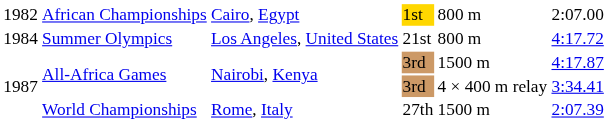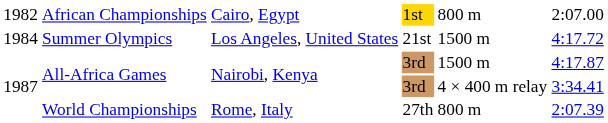 <table>
 <tr>
 <td>1982</td>
 <td><a href='#'>African Championships</a></td>
 <td><a href='#'>Cairo</a>, <a href='#'>Egypt</a></td>
 <td bgcolor=gold>1st</td>
 <td>800 m</td>
 <td>2:07.00</td>
 </tr>
 <tr>
 <td>1984</td>
 <td><a href='#'>Summer Olympics</a></td>
 <td><a href='#'>Los Angeles</a>, <a href='#'>United States</a></td>
 <td>21st</td>
-<td>800 m</td>
+<td>1500 m</td>
 <td><a href='#'>4:17.72</a></td>
 </tr>
 <tr>
 <td rowspan=3>1987</td>
 <td rowspan=2><a href='#'>All-Africa Games</a></td>
 <td rowspan=2><a href='#'>Nairobi</a>, <a href='#'>Kenya</a></td>
 <td bgcolor=cc9966>3rd</td>
 <td>1500 m</td>
 <td><a href='#'>4:17.87</a></td>
 </tr>
 <tr>
 <td bgcolor=cc9966>3rd</td>
 <td>4 × 400 m relay</td>
 <td><a href='#'>3:34.41</a></td>
 </tr>
 <tr>
 <td><a href='#'>World Championships</a></td>
 <td><a href='#'>Rome</a>, <a href='#'>Italy</a></td>
 <td>27th</td>
-<td>1500 m</td>
+<td>800 m</td>
 <td><a href='#'>2:07.39</a></td>
 </tr>
 <tr>
 </tr>
 </table>
